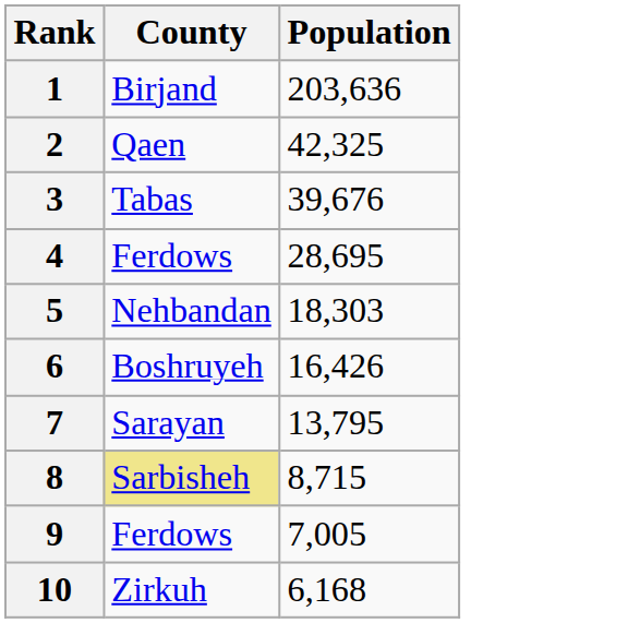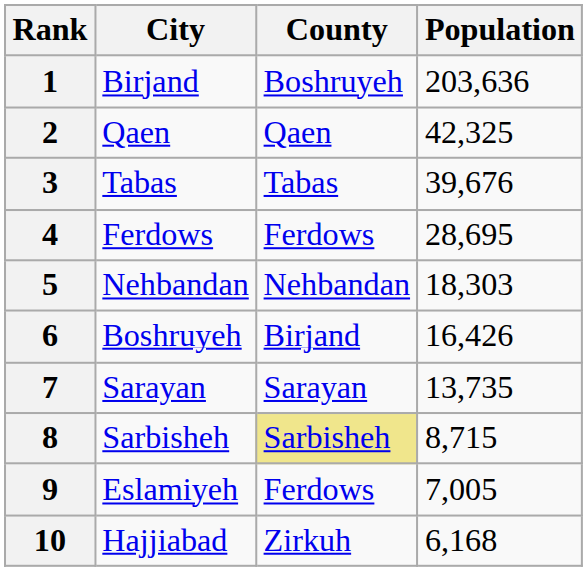 <table class="wikitable sortable">
 <tr>
 <th>Rank</th>
+<th>City</th>
 <th>County</th>
 <th>Population</th>
 </tr>
 <tr>
 <th>1</th>
 <td><a href='#'>Birjand</a></td>
+<td><a href='#'>Boshruyeh</a></td>
 <td>203,636</td>
 </tr>
 <tr>
 <th>2</th>
+<td><a href='#'>Qaen</a></td>
 <td><a href='#'>Qaen</a></td>
 <td>42,325</td>
 </tr>
 <tr>
 <th>3</th>
 <td><a href='#'>Tabas</a></td>
+<td><a href='#'>Tabas</a></td>
 <td>39,676</td>
 </tr>
 <tr>
 <th>4</th>
+<td><a href='#'>Ferdows</a></td>
 <td><a href='#'>Ferdows</a></td>
 <td>28,695</td>
 </tr>
 <tr>
 <th>5</th>
 <td><a href='#'>Nehbandan</a></td>
+<td><a href='#'>Nehbandan</a></td>
 <td>18,303</td>
 </tr>
 <tr>
 <th>6</th>
 <td><a href='#'>Boshruyeh</a></td>
+<td><a href='#'>Birjand</a></td>
 <td>16,426</td>
 </tr>
 <tr>
 <th>7</th>
 <td><a href='#'>Sarayan</a></td>
-<td>13,795</td>
+<td><a href='#'>Sarayan</a></td>
+<td>13,735</td>
 </tr>
 <tr>
 <th>8</th>
+<td><a href='#'>Sarbisheh</a></td>
 <td style="background: khaki;"><a href='#'>Sarbisheh</a></td>
 <td>8,715</td>
 </tr>
 <tr>
 <th>9</th>
+<td><a href='#'>Eslamiyeh</a></td>
 <td><a href='#'>Ferdows</a></td>
 <td>7,005</td>
 </tr>
 <tr>
 <th>10</th>
+<td><a href='#'>Hajjiabad</a></td>
 <td><a href='#'>Zirkuh</a></td>
 <td>6,168</td>
 </tr>
 </table>
